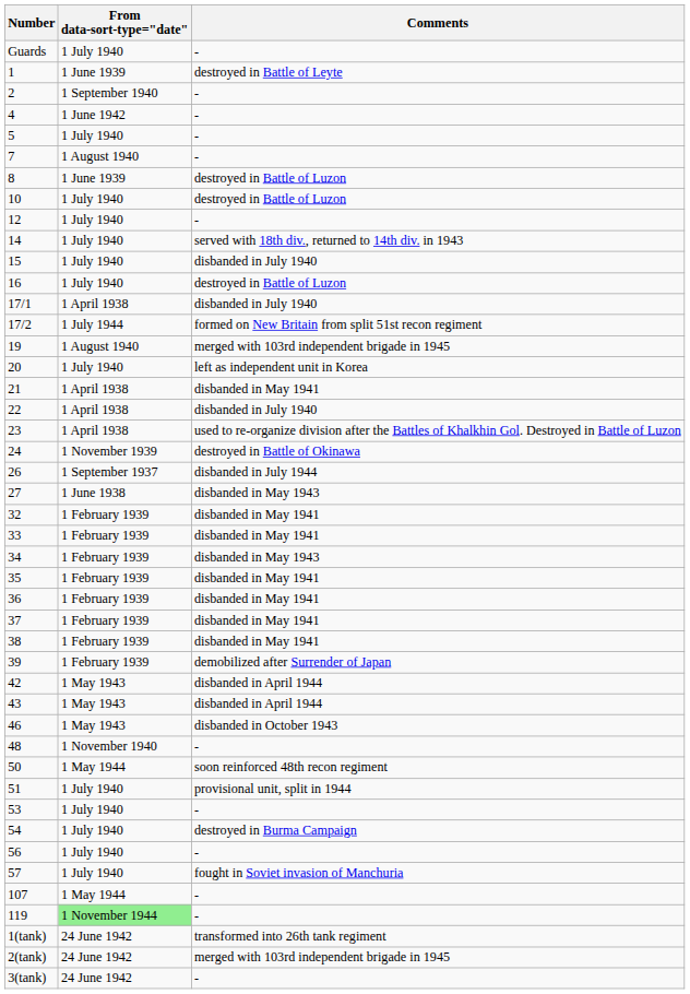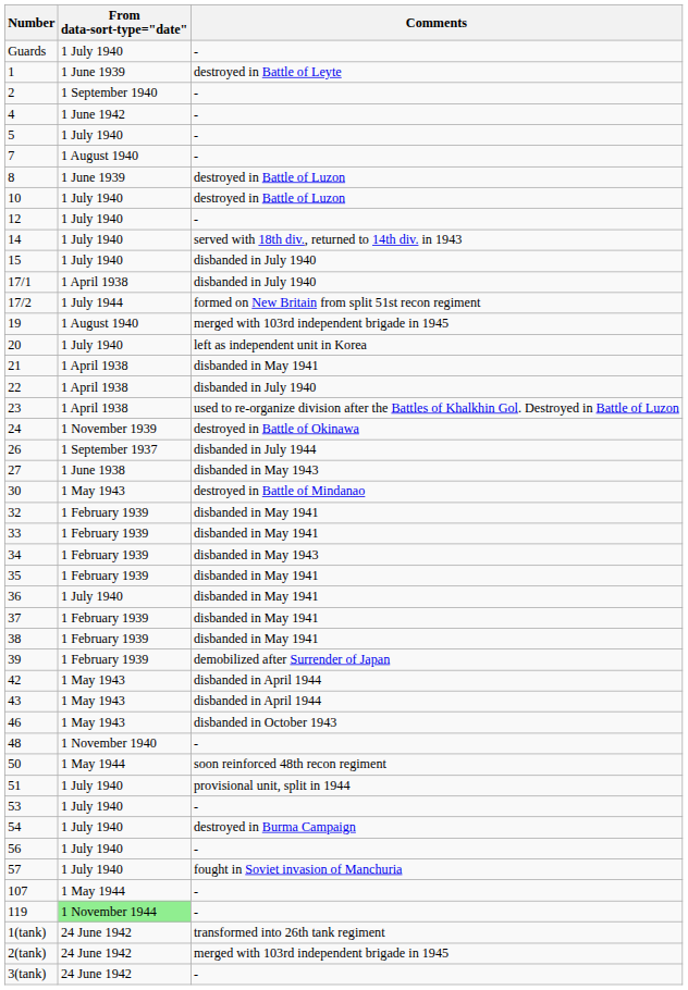 <table class="wikitable sortable">
 <tr>
 <th>Number</th>
 <th>From<br>data-sort-type="date"</th>
 <th>Comments</th>
 </tr>
 <tr>
 <td>Guards</td>
 <td>1 July 1940</td>
 <td>-</td>
 </tr>
 <tr>
 <td>1</td>
 <td>1 June 1939</td>
 <td>destroyed in <a href='#'>Battle of Leyte</a></td>
 </tr>
 <tr>
 <td>2</td>
 <td>1 September 1940</td>
 <td>-</td>
 </tr>
 <tr>
 <td>4</td>
 <td>1 June 1942</td>
 <td>-</td>
 </tr>
 <tr>
 <td>5</td>
 <td>1 July 1940</td>
 <td>-</td>
 </tr>
 <tr>
 <td>7</td>
 <td>1 August 1940</td>
 <td>-</td>
 </tr>
 <tr>
 <td>8</td>
 <td>1 June 1939</td>
 <td>destroyed in <a href='#'>Battle of Luzon</a></td>
 </tr>
 <tr>
 <td>10</td>
 <td>1 July 1940</td>
 <td>destroyed in <a href='#'>Battle of Luzon</a></td>
 </tr>
 <tr>
 <td>12</td>
 <td>1 July 1940</td>
 <td>-</td>
 </tr>
 <tr>
 <td>14</td>
 <td>1 July 1940</td>
 <td>served with <a href='#'>18th div.</a>, returned to <a href='#'>14th div.</a> in 1943</td>
 </tr>
 <tr>
 <td>15</td>
 <td>1 July 1940</td>
 <td>disbanded in July 1940</td>
 </tr>
 <tr>
-<td>16</td>
-<td>1 July 1940</td>
-<td>destroyed in <a href='#'>Battle of Luzon</a></td>
-</tr>
-<tr>
 <td>17/1</td>
 <td>1 April 1938</td>
 <td>disbanded in July 1940</td>
 </tr>
 <tr>
 <td>17/2</td>
 <td>1 July 1944</td>
 <td>formed on <a href='#'>New Britain</a> from split 51st recon regiment</td>
 </tr>
 <tr>
 <td>19</td>
 <td>1 August 1940</td>
 <td>merged with 103rd independent brigade in 1945</td>
 </tr>
 <tr>
 <td>20</td>
 <td>1 July 1940</td>
 <td>left as independent unit in Korea</td>
 </tr>
 <tr>
 <td>21</td>
 <td>1 April 1938</td>
 <td>disbanded in May 1941</td>
 </tr>
 <tr>
 <td>22</td>
 <td>1 April 1938</td>
 <td>disbanded in July 1940</td>
 </tr>
 <tr>
 <td>23</td>
 <td>1 April 1938</td>
 <td>used to re-organize division after the <a href='#'>Battles of Khalkhin Gol</a>. Destroyed in <a href='#'>Battle of Luzon</a></td>
 </tr>
 <tr>
 <td>24</td>
 <td>1 November 1939</td>
 <td>destroyed in <a href='#'>Battle of Okinawa</a></td>
 </tr>
 <tr>
 <td>26</td>
 <td>1 September 1937</td>
 <td>disbanded in July 1944</td>
 </tr>
 <tr>
 <td>27</td>
 <td>1 June 1938</td>
 <td>disbanded in May 1943</td>
 </tr>
 <tr>
+<td>30</td>
+<td>1 May 1943</td>
+<td>destroyed in <a href='#'>Battle of Mindanao</a></td>
+</tr>
+<tr>
 <td>32</td>
 <td>1 February 1939</td>
 <td>disbanded in May 1941</td>
 </tr>
 <tr>
 <td>33</td>
 <td>1 February 1939</td>
 <td>disbanded in May 1941</td>
 </tr>
 <tr>
 <td>34</td>
 <td>1 February 1939</td>
 <td>disbanded in May 1943</td>
 </tr>
 <tr>
 <td>35</td>
 <td>1 February 1939</td>
 <td>disbanded in May 1941</td>
 </tr>
 <tr>
 <td>36</td>
-<td>1 February 1939</td>
+<td>1 July 1940</td>
 <td>disbanded in May 1941</td>
 </tr>
 <tr>
 <td>37</td>
 <td>1 February 1939</td>
 <td>disbanded in May 1941</td>
 </tr>
 <tr>
 <td>38</td>
 <td>1 February 1939</td>
 <td>disbanded in May 1941</td>
 </tr>
 <tr>
 <td>39</td>
 <td>1 February 1939</td>
 <td>demobilized after <a href='#'>Surrender of Japan</a></td>
 </tr>
 <tr>
 <td>42</td>
 <td>1 May 1943</td>
 <td>disbanded in April 1944</td>
 </tr>
 <tr>
 <td>43</td>
 <td>1 May 1943</td>
 <td>disbanded in April 1944</td>
 </tr>
 <tr>
 <td>46</td>
 <td>1 May 1943</td>
 <td>disbanded in October 1943</td>
 </tr>
 <tr>
 <td>48</td>
 <td>1 November 1940</td>
 <td>-</td>
 </tr>
 <tr>
 <td>50</td>
 <td>1 May 1944</td>
 <td>soon reinforced 48th recon regiment</td>
 </tr>
 <tr>
 <td>51</td>
 <td>1 July 1940</td>
 <td>provisional unit, split in 1944</td>
 </tr>
 <tr>
 <td>53</td>
 <td>1 July 1940</td>
 <td>-</td>
 </tr>
 <tr>
 <td>54</td>
 <td>1 July 1940</td>
 <td>destroyed in <a href='#'>Burma Campaign</a></td>
 </tr>
 <tr>
 <td>56</td>
 <td>1 July 1940</td>
 <td>-</td>
 </tr>
 <tr>
 <td>57</td>
 <td>1 July 1940</td>
 <td>fought in <a href='#'>Soviet invasion of Manchuria</a></td>
 </tr>
 <tr>
 <td>107</td>
 <td>1 May 1944</td>
 <td>-</td>
 </tr>
 <tr>
 <td>119</td>
 <td style="background: lightgreen;">1 November 1944</td>
 <td>-</td>
 </tr>
 <tr>
 <td>1(tank)</td>
 <td>24 June 1942</td>
 <td>transformed into 26th tank regiment</td>
 </tr>
 <tr>
 <td>2(tank)</td>
 <td>24 June 1942</td>
 <td>merged with 103rd independent brigade in 1945</td>
 </tr>
 <tr>
 <td>3(tank)</td>
 <td>24 June 1942</td>
 <td>-</td>
 </tr>
 </table>
